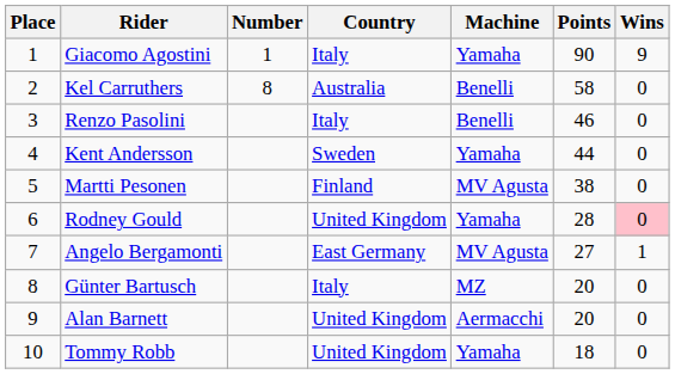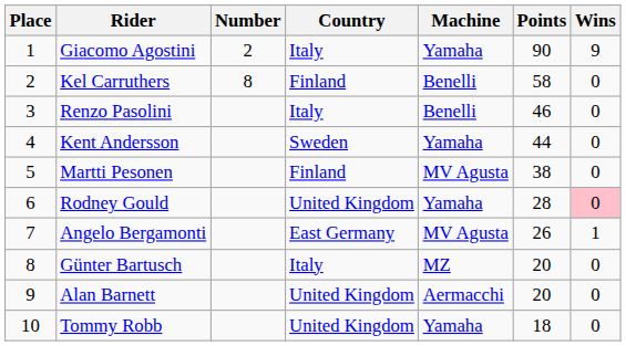 <table class="wikitable" style="font-size: 95%;">
 <tr>
 <th>Place</th>
 <th>Rider</th>
 <th>Number</th>
 <th>Country</th>
 <th>Machine</th>
 <th>Points</th>
 <th>Wins</th>
 </tr>
 <tr>
 <td align=center>1</td>
 <td> <a href='#'>Giacomo Agostini</a></td>
-<td align=center>1</td>
+<td align=center>2</td>
 <td><a href='#'>Italy</a></td>
 <td><a href='#'>Yamaha</a></td>
 <td align=center>90</td>
 <td align=center>9</td>
 </tr>
 <tr>
 <td align=center>2</td>
 <td> <a href='#'>Kel Carruthers</a></td>
 <td align=center>8</td>
-<td><a href='#'>Australia</a></td>
+<td><a href='#'>Finland</a></td>
 <td><a href='#'>Benelli</a></td>
 <td align=center>58</td>
 <td align=center>0</td>
 </tr>
 <tr>
 <td align=center>3</td>
 <td> <a href='#'>Renzo Pasolini</a></td>
 <td></td>
 <td><a href='#'>Italy</a></td>
 <td><a href='#'>Benelli</a></td>
 <td align=center>46</td>
 <td align=center>0</td>
 </tr>
 <tr>
 <td align=center>4</td>
 <td> <a href='#'>Kent Andersson</a></td>
 <td></td>
 <td><a href='#'>Sweden</a></td>
 <td><a href='#'>Yamaha</a></td>
 <td align=center>44</td>
 <td align=center>0</td>
 </tr>
 <tr>
 <td align=center>5</td>
 <td> <a href='#'>Martti Pesonen</a></td>
 <td></td>
 <td><a href='#'>Finland</a></td>
 <td><a href='#'>MV Agusta</a></td>
 <td align=center>38</td>
 <td align=center>0</td>
 </tr>
 <tr>
 <td align=center>6</td>
 <td> <a href='#'>Rodney Gould</a></td>
 <td></td>
 <td><a href='#'>United Kingdom</a></td>
 <td><a href='#'>Yamaha</a></td>
 <td align=center>28</td>
 <td align=center style="background: pink;">0</td>
 </tr>
 <tr>
 <td align=center>7</td>
 <td> <a href='#'>Angelo Bergamonti</a></td>
 <td></td>
 <td><a href='#'>East Germany</a></td>
 <td><a href='#'>MV Agusta</a></td>
-<td align=center>27</td>
+<td align=center>26</td>
 <td align=center>1</td>
 </tr>
 <tr>
 <td align=center>8</td>
 <td> <a href='#'>Günter Bartusch</a></td>
 <td></td>
 <td><a href='#'>Italy</a></td>
 <td><a href='#'>MZ</a></td>
 <td align=center>20</td>
 <td align=center>0</td>
 </tr>
 <tr>
 <td align=center>9</td>
 <td> <a href='#'>Alan Barnett</a></td>
 <td></td>
 <td><a href='#'>United Kingdom</a></td>
 <td><a href='#'>Aermacchi</a></td>
 <td align=center>20</td>
 <td align=center>0</td>
 </tr>
 <tr>
 <td align=center>10</td>
 <td> <a href='#'>Tommy Robb</a></td>
 <td></td>
 <td><a href='#'>United Kingdom</a></td>
 <td><a href='#'>Yamaha</a></td>
 <td align=center>18</td>
 <td align=center>0</td>
 </tr>
 </table>
